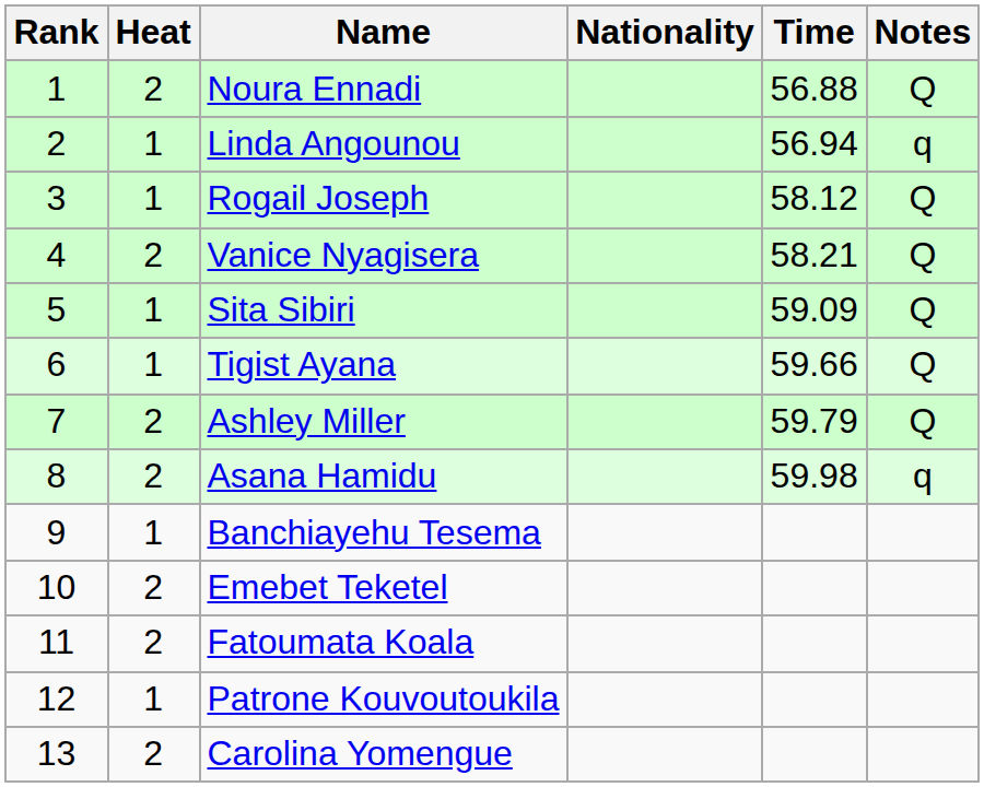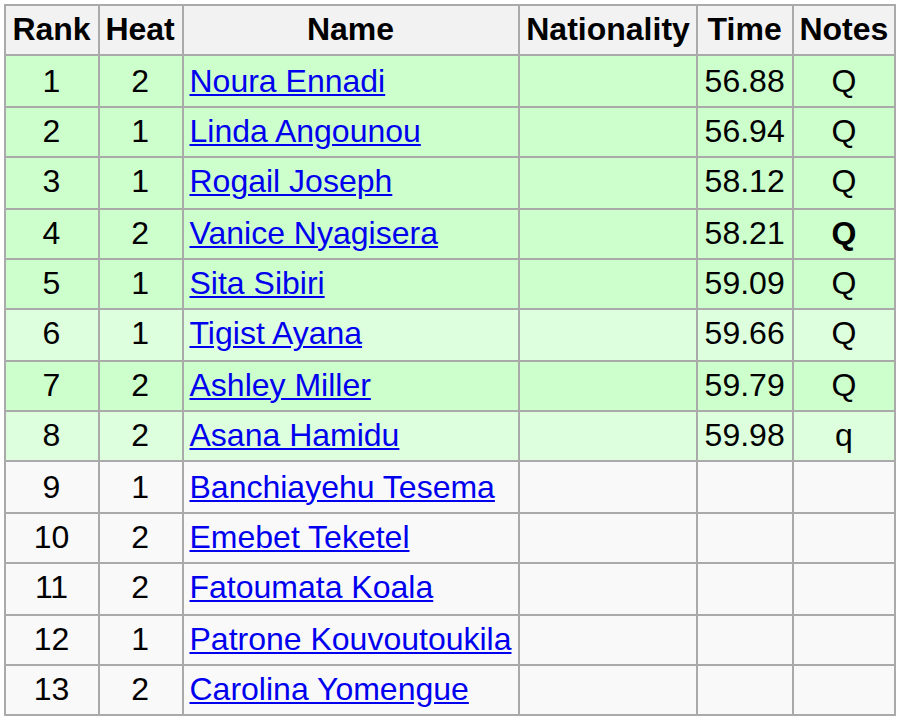 <table class="wikitable sortable" style="text-align:center">
 <tr>
 <th>Rank</th>
 <th>Heat</th>
 <th>Name</th>
 <th>Nationality</th>
 <th>Time</th>
 <th>Notes</th>
 </tr>
 <tr bgcolor=ccffcc>
 <td>1</td>
 <td>2</td>
 <td align=left><a href='#'>Noura Ennadi</a></td>
 <td align=left></td>
 <td>56.88</td>
 <td>Q</td>
 </tr>
 <tr bgcolor=ccffcc>
 <td>2</td>
 <td>1</td>
 <td align=left><a href='#'>Linda Angounou</a></td>
 <td align=left></td>
 <td>56.94</td>
-<td>q</td>
+<td>Q</td>
 </tr>
 <tr bgcolor=ccffcc>
 <td>3</td>
 <td>1</td>
 <td align=left><a href='#'>Rogail Joseph</a></td>
 <td align=left></td>
 <td>58.12</td>
 <td>Q</td>
 </tr>
 <tr bgcolor=ccffcc>
 <td>4</td>
 <td>2</td>
 <td align=left><a href='#'>Vanice Nyagisera</a></td>
 <td align=left></td>
 <td>58.21</td>
-<td>Q</td>
+<td><strong>Q</strong></td>
 </tr>
 <tr bgcolor=ccffcc>
 <td>5</td>
 <td>1</td>
 <td align=left><a href='#'>Sita Sibiri</a></td>
 <td align=left></td>
 <td>59.09</td>
 <td>Q</td>
 </tr>
 <tr bgcolor=ddffdd>
 <td>6</td>
 <td>1</td>
 <td align=left><a href='#'>Tigist Ayana</a></td>
 <td align=left></td>
 <td>59.66</td>
 <td>Q</td>
 </tr>
 <tr bgcolor=ccffcc>
 <td>7</td>
 <td>2</td>
 <td align=left><a href='#'>Ashley Miller</a></td>
 <td align=left></td>
 <td>59.79</td>
 <td>Q</td>
 </tr>
 <tr bgcolor=ddffdd>
 <td>8</td>
 <td>2</td>
 <td align=left><a href='#'>Asana Hamidu</a></td>
 <td align=left></td>
 <td>59.98</td>
 <td>q</td>
 </tr>
 <tr>
 <td>9</td>
 <td>1</td>
 <td align=left><a href='#'>Banchiayehu Tesema</a></td>
 <td align=left></td>
 <td></td>
 <td></td>
 </tr>
 <tr>
 <td>10</td>
 <td>2</td>
 <td align=left><a href='#'>Emebet Teketel</a></td>
 <td align=left></td>
 <td></td>
 <td></td>
 </tr>
 <tr>
 <td>11</td>
 <td>2</td>
 <td align=left><a href='#'>Fatoumata Koala</a></td>
 <td align=left></td>
 <td></td>
 <td></td>
 </tr>
 <tr>
 <td>12</td>
 <td>1</td>
 <td align=left><a href='#'>Patrone Kouvoutoukila</a></td>
 <td align=left></td>
 <td></td>
 <td></td>
 </tr>
 <tr>
 <td>13</td>
 <td>2</td>
 <td align=left><a href='#'>Carolina Yomengue</a></td>
 <td align=left></td>
 <td></td>
 <td></td>
 </tr>
 </table>
